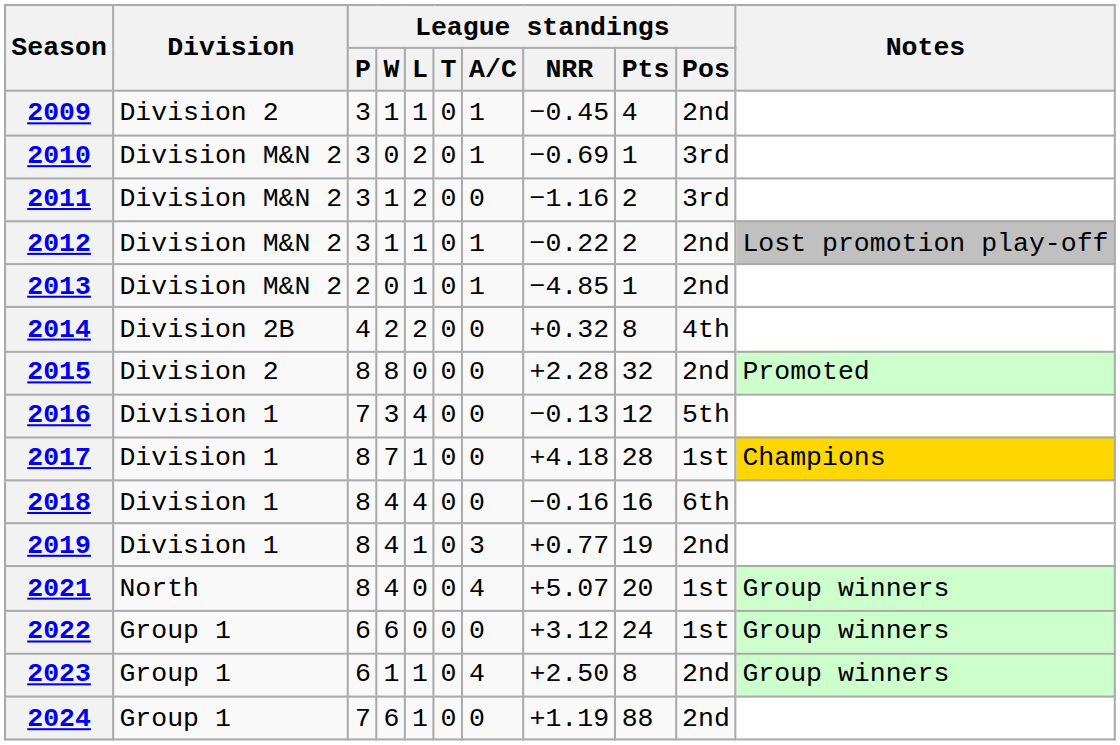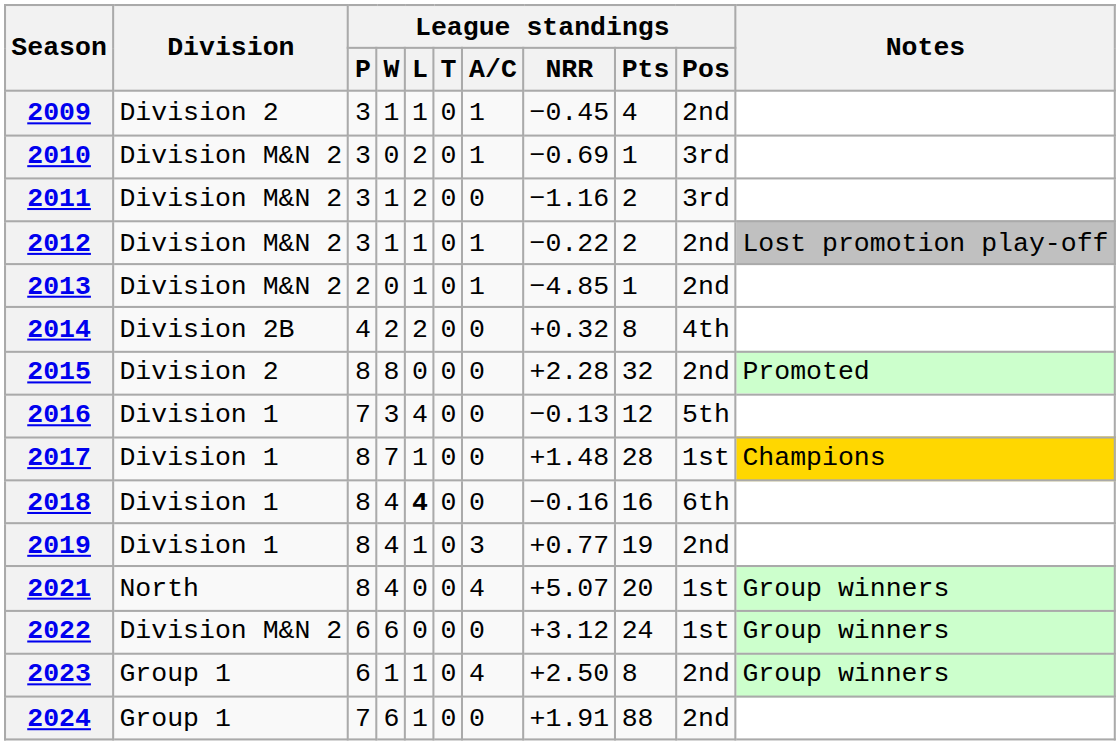 <table class="wikitable sortable">
 <tr>
 <th scope="col" rowspan="2">Season</th>
 <th scope="col" rowspan="2">Division</th>
 <th scope="col" colspan="8">League standings</th>
 <th scope="col" rowspan="2">Notes</th>
 </tr>
 <tr>
 <th scope="col">P</th>
 <th scope="col">W</th>
 <th scope="col">L</th>
 <th scope="col">T</th>
 <th scope="col">A/C</th>
 <th scope="col">NRR</th>
 <th scope="col">Pts</th>
 <th scope="col">Pos</th>
 </tr>
 <tr>
 <th scope="row"><a href='#'>2009</a></th>
 <td>Division 2</td>
 <td>3</td>
 <td>1</td>
 <td>1</td>
 <td>0</td>
 <td>1</td>
 <td>−0.45</td>
 <td>4</td>
 <td>2nd</td>
 <td style="background: white;"></td>
 </tr>
 <tr>
 <th scope="row"><a href='#'>2010</a></th>
 <td>Division M&N 2</td>
 <td>3</td>
 <td>0</td>
 <td>2</td>
 <td>0</td>
 <td>1</td>
 <td>−0.69</td>
 <td>1</td>
 <td>3rd</td>
 <td style="background: white;"></td>
 </tr>
 <tr>
 <th scope="row"><a href='#'>2011</a></th>
 <td>Division M&N 2</td>
 <td>3</td>
 <td>1</td>
 <td>2</td>
 <td>0</td>
 <td>0</td>
 <td>−1.16</td>
 <td>2</td>
 <td>3rd</td>
 <td style="background: white;"></td>
 </tr>
 <tr>
 <th scope="row"><a href='#'>2012</a></th>
 <td>Division M&N 2</td>
 <td>3</td>
 <td>1</td>
 <td>1</td>
 <td>0</td>
 <td>1</td>
 <td>−0.22</td>
 <td>2</td>
 <td>2nd</td>
 <td style="background: silver;">Lost promotion play-off</td>
 </tr>
 <tr>
 <th scope="row"><a href='#'>2013</a></th>
 <td>Division M&N 2</td>
 <td>2</td>
 <td>0</td>
 <td>1</td>
 <td>0</td>
 <td>1</td>
 <td>−4.85</td>
 <td>1</td>
 <td>2nd</td>
 <td style="background: white;"></td>
 </tr>
 <tr>
 <th scope="row"><a href='#'>2014</a></th>
 <td>Division 2B</td>
 <td>4</td>
 <td>2</td>
 <td>2</td>
 <td>0</td>
 <td>0</td>
 <td>+0.32</td>
 <td>8</td>
 <td>4th</td>
 <td style="background: white;"></td>
 </tr>
 <tr>
 <th scope="row"><a href='#'>2015</a></th>
 <td>Division 2</td>
 <td>8</td>
 <td>8</td>
 <td>0</td>
 <td>0</td>
 <td>0</td>
 <td>+2.28</td>
 <td>32</td>
 <td>2nd</td>
 <td style="background: #cfc;">Promoted</td>
 </tr>
 <tr>
 <th scope="row"><a href='#'>2016</a></th>
 <td>Division 1</td>
 <td>7</td>
 <td>3</td>
 <td>4</td>
 <td>0</td>
 <td>0</td>
 <td>−0.13</td>
 <td>12</td>
 <td>5th</td>
 <td style="background: white;"></td>
 </tr>
 <tr>
 <th scope="row"><a href='#'>2017</a></th>
 <td>Division 1</td>
 <td>8</td>
 <td>7</td>
 <td>1</td>
 <td>0</td>
 <td>0</td>
-<td>+4.18</td>
+<td>+1.48</td>
 <td>28</td>
 <td>1st</td>
 <td style="background: gold;">Champions</td>
 </tr>
 <tr>
 <th scope="row"><a href='#'>2018</a></th>
 <td>Division 1</td>
 <td>8</td>
 <td>4</td>
-<td>4</td>
+<td><strong>4</strong></td>
 <td>0</td>
 <td>0</td>
 <td>−0.16</td>
 <td>16</td>
 <td>6th</td>
 <td style="background: white;"></td>
 </tr>
 <tr>
 <th scope="row"><a href='#'>2019</a></th>
 <td>Division 1</td>
 <td>8</td>
 <td>4</td>
 <td>1</td>
 <td>0</td>
 <td>3</td>
 <td>+0.77</td>
 <td>19</td>
 <td>2nd</td>
 <td style="background: white;"></td>
 </tr>
 <tr>
 <th scope="row"><a href='#'>2021</a></th>
 <td>North</td>
 <td>8</td>
 <td>4</td>
 <td>0</td>
 <td>0</td>
 <td>4</td>
 <td>+5.07</td>
 <td>20</td>
 <td>1st</td>
 <td style="background: #cfc;">Group winners</td>
 </tr>
 <tr>
 <th scope="row"><a href='#'>2022</a></th>
-<td>Group 1</td>
+<td>Division M&N 2</td>
 <td>6</td>
 <td>6</td>
 <td>0</td>
 <td>0</td>
 <td>0</td>
 <td>+3.12</td>
 <td>24</td>
 <td>1st</td>
 <td style="background: #cfc;">Group winners</td>
 </tr>
 <tr>
 <th scope="row"><a href='#'>2023</a></th>
 <td>Group 1</td>
 <td>6</td>
 <td>1</td>
 <td>1</td>
 <td>0</td>
 <td>4</td>
 <td>+2.50</td>
 <td>8</td>
 <td>2nd</td>
 <td style="background: #cfc;">Group winners</td>
 </tr>
 <tr>
 <th scope="row"><a href='#'>2024</a></th>
 <td>Group 1</td>
 <td>7</td>
 <td>6</td>
 <td>1</td>
 <td>0</td>
 <td>0</td>
-<td>+1.19</td>
+<td>+1.91</td>
 <td>88</td>
 <td>2nd</td>
 <td style="background: white;"></td>
 </tr>
 </table>
